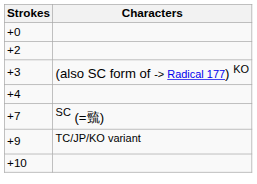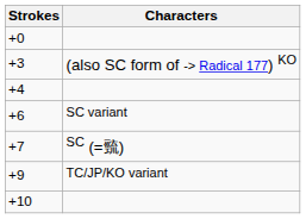 <table class="wikitable">
 <tr>
 <th>Strokes</th>
 <th>Characters</th>
 </tr>
 <tr --->
 <td>+0</td>
 <td style="font-size: large;"></td>
 </tr>
 <tr --->
-<td>+2</td>
-<td style="font-size: large;">  </td>
-</tr>
-<tr --->
 <td>+3</td>
 <td style="font-size: large;"> (also SC form of  <small>-> <a href='#'>Radical 177</a></small>) <sup>KO</sup></td>
 </tr>
 <tr --->
 <td>+4</td>
 <td style="font-size: large;"></td>
+</tr>
+<tr --->
+<td>+6</td>
+<td style="font-size: large;"><sup>SC variant</sup></td>
 </tr>
 <tr --->
 <td>+7</td>
 <td style="font-size: large;"><sup>SC</sup> (=巰)</td>
 </tr>
 <tr --->
 <td>+9</td>
 <td style="font-size: large;"><sup>TC/JP/KO variant</sup></td>
 </tr>
 <tr --->
 <td>+10</td>
 <td style="font-size: large;"></td>
 </tr>
 </table>
